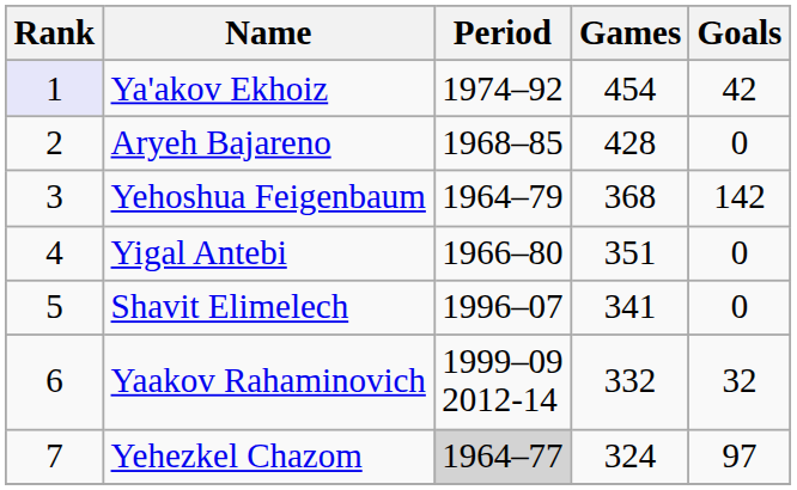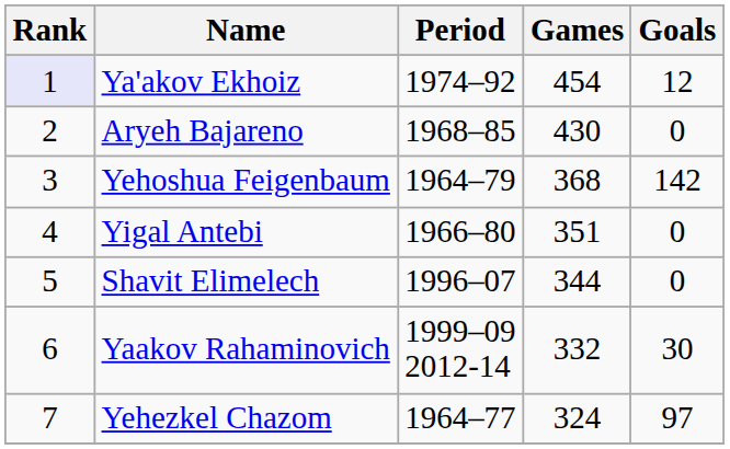 <table class="wikitable">
 <tr>
 <th>Rank</th>
 <th>Name</th>
 <th>Period</th>
 <th>Games</th>
 <th>Goals</th>
 </tr>
 <tr>
 <td align="center" style="background: lavender;">1</td>
 <td> <a href='#'>Ya'akov Ekhoiz</a></td>
 <td>1974–92</td>
 <td align="center">454</td>
-<td align="center">42</td>
+<td align="center">12</td>
 </tr>
 <tr>
 <td align="center">2</td>
 <td> <a href='#'>Aryeh Bajareno</a></td>
 <td>1968–85</td>
-<td align="center">428</td>
+<td align="center">430</td>
 <td align="center">0</td>
 </tr>
 <tr>
 <td align="center">3</td>
 <td> <a href='#'>Yehoshua Feigenbaum</a></td>
 <td>1964–79</td>
 <td align="center">368</td>
 <td align="center">142</td>
 </tr>
 <tr>
 <td align="center">4</td>
 <td> <a href='#'>Yigal Antebi</a></td>
 <td>1966–80</td>
 <td align="center">351</td>
 <td align="center">0</td>
 </tr>
 <tr>
 <td align="center">5</td>
 <td> <a href='#'>Shavit Elimelech</a></td>
 <td>1996–07</td>
-<td align="center">341</td>
+<td align="center">344</td>
 <td align="center">0</td>
 </tr>
 <tr>
 <td align="center">6</td>
 <td> <a href='#'>Yaakov Rahaminovich</a></td>
 <td>1999–09<br>2012-14</td>
 <td align="center">332</td>
-<td align="center">32</td>
+<td align="center">30</td>
 </tr>
 <tr>
 <td align="center">7</td>
 <td> <a href='#'>Yehezkel Chazom</a></td>
-<td style="background: lightgrey;">1964–77</td>
+<td>1964–77</td>
 <td align="center">324</td>
 <td align="center">97</td>
 </tr>
 <tr>
 </tr>
 </table>
